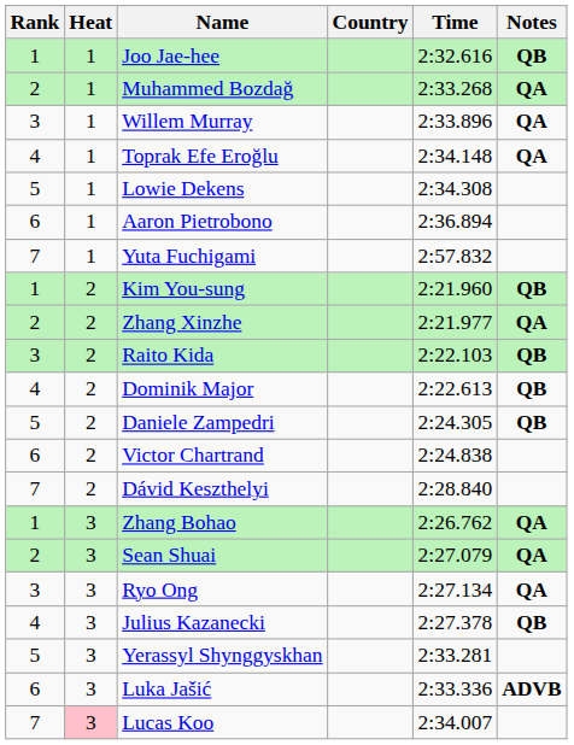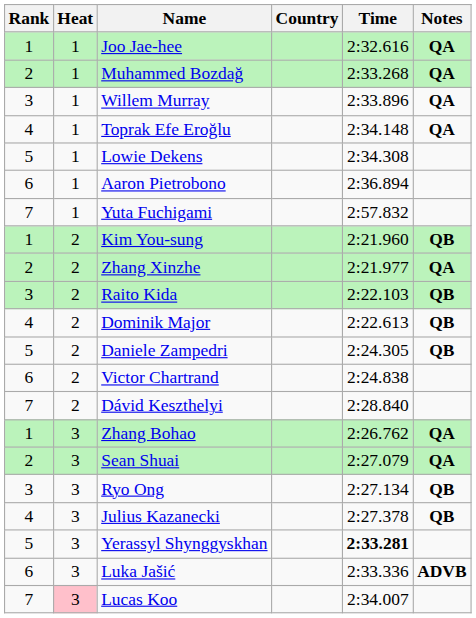 <table class="wikitable sortable" style="text-align:center">
 <tr>
 <th>Rank</th>
 <th>Heat</th>
 <th>Name</th>
 <th>Country</th>
 <th>Time</th>
 <th>Notes</th>
 </tr>
 <tr bgcolor=#bbf3bb>
 <td>1</td>
 <td>1</td>
 <td align=left><a href='#'>Joo Jae-hee</a></td>
 <td align=left></td>
 <td>2:32.616</td>
-<td><strong>QB</strong></td>
+<td><strong>QA</strong></td>
 </tr>
 <tr bgcolor=#bbf3bb>
 <td>2</td>
 <td>1</td>
 <td align=left><a href='#'>Muhammed Bozdağ</a></td>
 <td align=left></td>
 <td>2:33.268</td>
 <td><strong>QA</strong></td>
 </tr>
 <tr>
 <td>3</td>
 <td>1</td>
 <td align=left><a href='#'>Willem Murray</a></td>
 <td align=left></td>
 <td>2:33.896</td>
 <td><strong>QA</strong></td>
 </tr>
 <tr>
 <td>4</td>
 <td>1</td>
 <td align=left><a href='#'>Toprak Efe Eroğlu</a></td>
 <td align=left></td>
 <td>2:34.148</td>
 <td><strong>QA</strong></td>
 </tr>
 <tr>
 <td>5</td>
 <td>1</td>
 <td align=left><a href='#'>Lowie Dekens</a></td>
 <td align=left></td>
 <td>2:34.308</td>
 <td></td>
 </tr>
 <tr>
 <td>6</td>
 <td>1</td>
 <td align=left><a href='#'>Aaron Pietrobono</a></td>
 <td align=left></td>
 <td>2:36.894</td>
 <td></td>
 </tr>
 <tr>
 <td>7</td>
 <td>1</td>
 <td align=left><a href='#'>Yuta Fuchigami</a></td>
 <td align=left></td>
 <td>2:57.832</td>
 <td></td>
 </tr>
 <tr bgcolor=#bbf3bb>
 <td>1</td>
 <td>2</td>
 <td align=left><a href='#'>Kim You-sung</a></td>
 <td align=left></td>
 <td>2:21.960</td>
 <td><strong>QB</strong></td>
 </tr>
 <tr bgcolor=#bbf3bb>
 <td>2</td>
 <td>2</td>
 <td align=left><a href='#'>Zhang Xinzhe</a></td>
 <td align=left></td>
 <td>2:21.977</td>
 <td><strong>QA</strong></td>
 </tr>
 <tr bgcolor=#bbf3bb>
 <td>3</td>
 <td>2</td>
 <td align=left><a href='#'>Raito Kida</a></td>
 <td align=left></td>
 <td>2:22.103</td>
 <td><strong>QB</strong></td>
 </tr>
 <tr>
 <td>4</td>
 <td>2</td>
 <td align=left><a href='#'>Dominik Major</a></td>
 <td align=left></td>
 <td>2:22.613</td>
 <td><strong>QB</strong></td>
 </tr>
 <tr>
 <td>5</td>
 <td>2</td>
 <td align=left><a href='#'>Daniele Zampedri</a></td>
 <td align=left></td>
 <td>2:24.305</td>
 <td><strong>QB</strong></td>
 </tr>
 <tr>
 <td>6</td>
 <td>2</td>
 <td align=left><a href='#'>Victor Chartrand</a></td>
 <td align=left></td>
 <td>2:24.838</td>
 <td></td>
 </tr>
 <tr>
 <td>7</td>
 <td>2</td>
 <td align=left><a href='#'>Dávid Keszthelyi</a></td>
 <td align=left></td>
 <td>2:28.840</td>
 <td></td>
 </tr>
 <tr bgcolor=#bbf3bb>
 <td>1</td>
 <td>3</td>
 <td align=left><a href='#'>Zhang Bohao</a></td>
 <td align=left></td>
 <td>2:26.762</td>
 <td><strong>QA</strong></td>
 </tr>
 <tr bgcolor=#bbf3bb>
 <td>2</td>
 <td>3</td>
 <td align=left><a href='#'>Sean Shuai</a></td>
 <td align=left></td>
 <td>2:27.079</td>
 <td><strong>QA</strong></td>
 </tr>
 <tr>
 <td>3</td>
 <td>3</td>
 <td align=left><a href='#'>Ryo Ong</a></td>
 <td align=left></td>
 <td>2:27.134</td>
-<td><strong>QA</strong></td>
+<td><strong>QB</strong></td>
 </tr>
 <tr>
 <td>4</td>
 <td>3</td>
 <td align=left><a href='#'>Julius Kazanecki</a></td>
 <td align=left></td>
 <td>2:27.378</td>
 <td><strong>QB</strong></td>
 </tr>
 <tr>
 <td>5</td>
 <td>3</td>
 <td align=left><a href='#'>Yerassyl Shynggyskhan</a></td>
 <td align=left></td>
-<td>2:33.281</td>
+<td><strong>2:33.281</strong></td>
 <td></td>
 </tr>
 <tr>
 <td>6</td>
 <td>3</td>
 <td align=left><a href='#'>Luka Jašić</a></td>
 <td align=left></td>
 <td>2:33.336</td>
 <td><strong>ADVB</strong></td>
 </tr>
 <tr>
 <td>7</td>
 <td style="background: pink;">3</td>
 <td align=left><a href='#'>Lucas Koo</a></td>
 <td align=left></td>
 <td>2:34.007</td>
 <td></td>
 </tr>
 </table>
